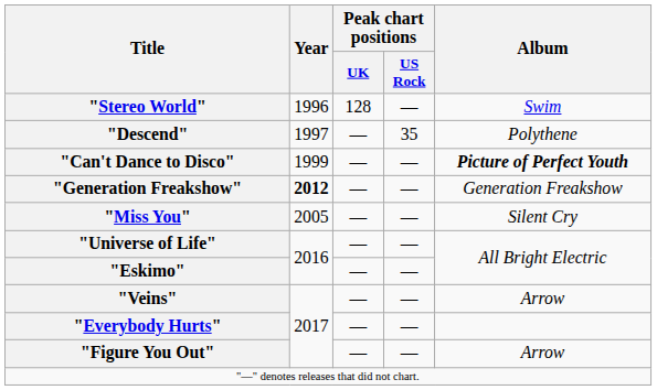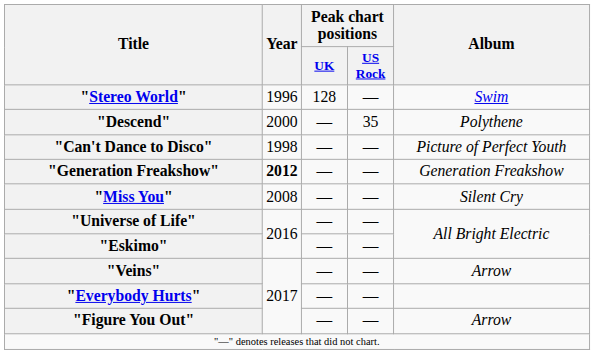 <table class="wikitable plainrowheaders" style="text-align:center;">
 <tr>
 <th scope="col" rowspan="2" style="width:16em;">Title</th>
 <th scope="col" rowspan="2" style="width:1em;">Year</th>
 <th scope="col" colspan="2">Peak chart positions</th>
 <th scope="col" rowspan="2" style="width:12em;">Album</th>
 </tr>
 <tr>
 <th scope="col" style="width:3em;font-size:85%;"><a href='#'>UK</a><br></th>
 <th scope="col" style="width:3em;font-size:85%;"><a href='#'>US<br>Rock</a><br></th>
 </tr>
 <tr>
 <th scope="row">"<a href='#'>Stereo World</a>"</th>
 <td>1996</td>
 <td>128</td>
 <td>—</td>
 <td><em><a href='#'>Swim</a></em></td>
 </tr>
 <tr>
 <th scope="row">"Descend"</th>
-<td>1997</td>
+<td>2000</td>
 <td>—</td>
 <td>35</td>
 <td><em>Polythene</em></td>
 </tr>
 <tr>
 <th scope="row">"Can't Dance to Disco"</th>
-<td>1999</td>
+<td>1998</td>
 <td>—</td>
 <td>—</td>
-<td><strong><em>Picture of Perfect Youth</em></strong></td>
+<td><em>Picture of Perfect Youth</em></td>
 </tr>
 <tr>
 <th scope="row">"Generation Freakshow"</th>
 <td><strong>2012</strong></td>
 <td>—</td>
 <td>—</td>
 <td><em>Generation Freakshow</em></td>
 </tr>
 <tr>
 <th scope="row">"<a href='#'>Miss You</a>"</th>
-<td>2005</td>
+<td>2008</td>
 <td>—</td>
 <td>—</td>
 <td><em>Silent Cry</em></td>
 </tr>
 <tr>
 <th scope="row">"Universe of Life"</th>
 <td rowspan="2">2016</td>
 <td>—</td>
 <td>—</td>
 <td rowspan="2" align="center"><em>All Bright Electric</em></td>
 </tr>
 <tr>
 <th scope="row">"Eskimo"</th>
 <td>—</td>
 <td>—</td>
 </tr>
 <tr>
 <th scope="row">"Veins"</th>
 <td rowspan="3">2017</td>
 <td>—</td>
 <td>—</td>
 <td><em>Arrow</em></td>
 </tr>
 <tr>
 <th scope="row">"<a href='#'>Everybody Hurts</a>"</th>
 <td>—</td>
 <td>—</td>
 <td></td>
 </tr>
 <tr>
 <th scope="row">"Figure You Out"</th>
 <td>—</td>
 <td>—</td>
 <td><em>Arrow</em></td>
 </tr>
 <tr>
 <td align="center" colspan="14" style="font-size: 8pt">"—" denotes releases that did not chart.</td>
 </tr>
 </table>
